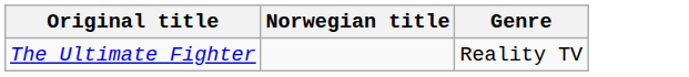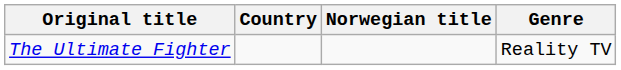 <table class="wikitable">
 <tr>
 <th>Original title</th>
+<th>Country</th>
 <th>Norwegian title</th>
 <th>Genre</th>
 </tr>
 <tr>
 <td><em><a href='#'>The Ultimate Fighter</a></em></td>
 <td></td>
+<td></td>
 <td>Reality TV</td>
 </tr>
 </table>
